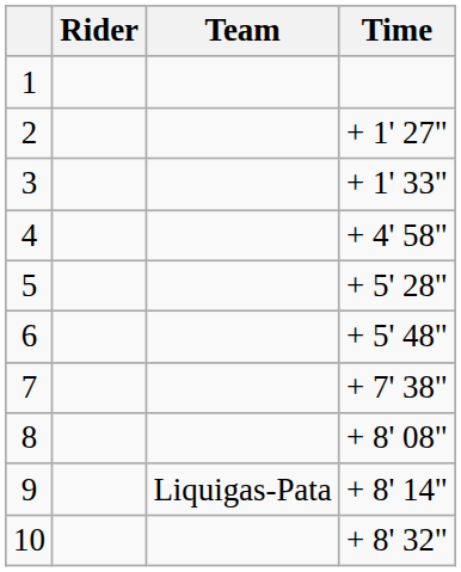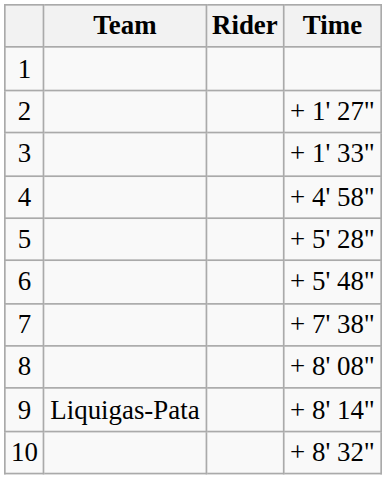 <table class="wikitable">
 <tr>
 <th></th>
+<th>Team</th>
 <th>Rider</th>
-<th>Team</th>
 <th>Time</th>
 </tr>
 <tr>
 <td style="text-align:center;">1</td>
+<td></td>
 <td> </td>
-<td></td>
 <td style="text-align:right;"></td>
 </tr>
 <tr>
 <td style="text-align:center;">2</td>
+<td></td>
 <td> </td>
-<td></td>
 <td style="text-align:right;">+ 1' 27"</td>
 </tr>
 <tr>
 <td style="text-align:center;">3</td>
 <td></td>
 <td></td>
 <td style="text-align:right;">+ 1' 33"</td>
 </tr>
 <tr>
 <td style="text-align:center;">4</td>
 <td></td>
 <td></td>
 <td style="text-align:right;">+ 4' 58"</td>
 </tr>
 <tr>
 <td style="text-align:center;">5</td>
 <td></td>
 <td></td>
 <td style="text-align:right;">+ 5' 28"</td>
 </tr>
 <tr>
 <td style="text-align:center;">6</td>
 <td></td>
 <td></td>
 <td style="text-align:right;">+ 5' 48"</td>
 </tr>
 <tr>
 <td style="text-align:center;">7</td>
 <td></td>
 <td></td>
 <td style="text-align:right;">+ 7' 38"</td>
 </tr>
 <tr>
 <td style="text-align:center;">8</td>
 <td></td>
 <td></td>
 <td style="text-align:right;">+ 8' 08"</td>
 </tr>
 <tr>
 <td style="text-align:center;">9</td>
+<td>Liquigas-Pata</td>
 <td></td>
-<td>Liquigas-Pata</td>
 <td style="text-align:right;">+ 8' 14"</td>
 </tr>
 <tr>
 <td style="text-align:center;">10</td>
 <td></td>
 <td></td>
 <td style="text-align:right;">+ 8' 32"</td>
 </tr>
 </table>
